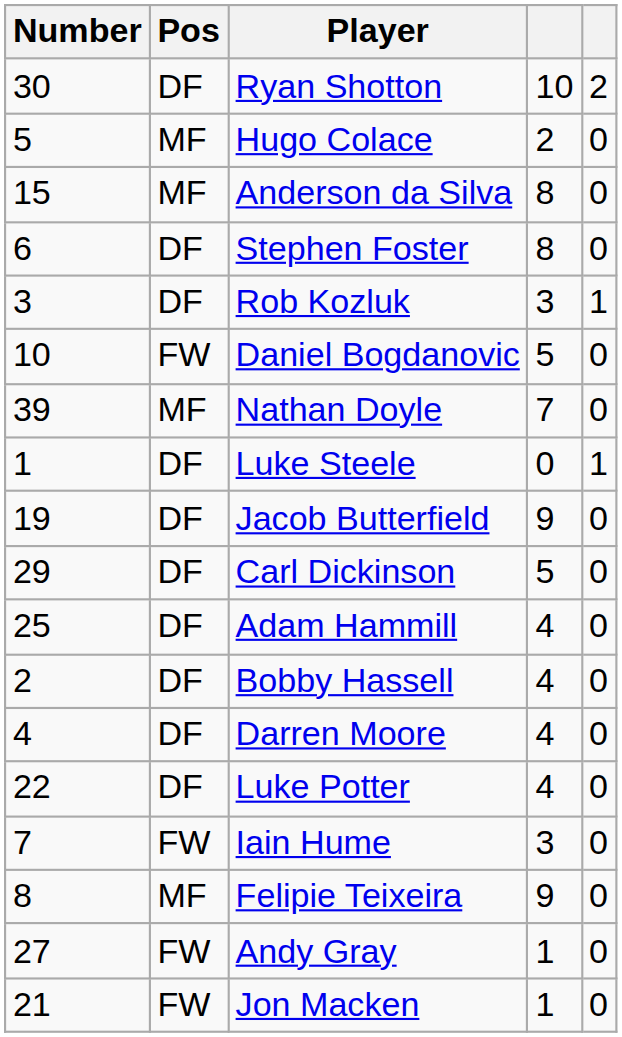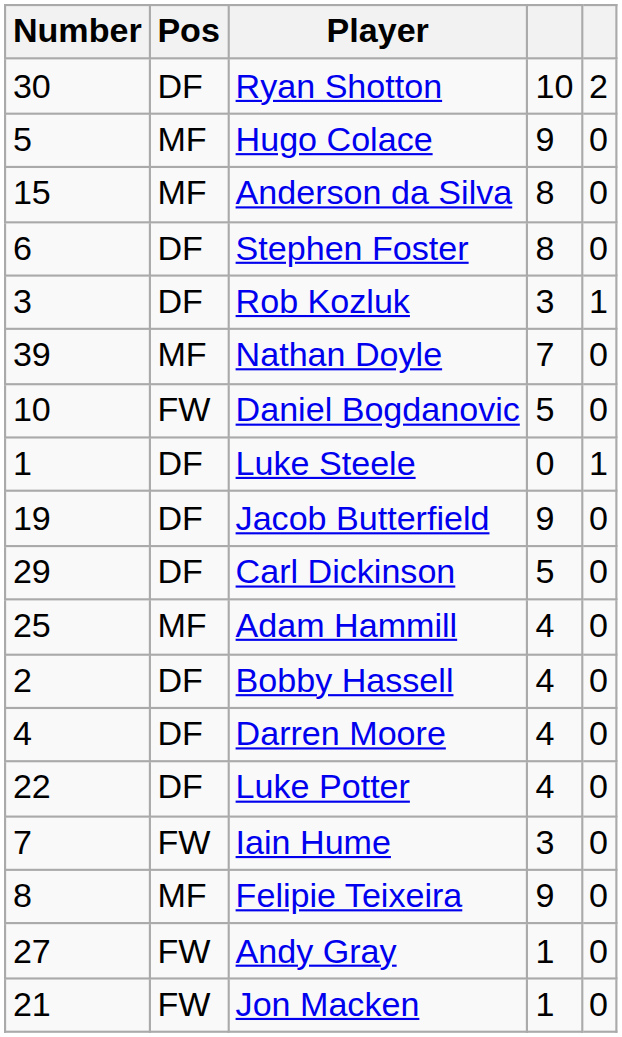 <table class="wikitable">
 <tr>
 <th>Number</th>
 <th>Pos</th>
 <th>Player</th>
 <th></th>
 <th></th>
 </tr>
 <tr>
 <td>30</td>
 <td>DF</td>
 <td align=left><a href='#'>Ryan Shotton</a></td>
 <td>10</td>
 <td>2</td>
 </tr>
 <tr>
 <td>5</td>
 <td>MF</td>
 <td align=left><a href='#'>Hugo Colace</a></td>
-<td>2</td>
+<td>9</td>
 <td>0</td>
 </tr>
 <tr>
 <td>15</td>
 <td>MF</td>
 <td align=left><a href='#'>Anderson da Silva</a></td>
 <td>8</td>
 <td>0</td>
 </tr>
 <tr>
 <td>6</td>
 <td>DF</td>
 <td align=left><a href='#'>Stephen Foster</a></td>
 <td>8</td>
 <td>0</td>
 </tr>
 <tr>
 <td>3</td>
 <td>DF</td>
 <td align=left><a href='#'>Rob Kozluk</a></td>
 <td>3</td>
 <td>1</td>
 </tr>
 <tr>
+<td>39</td>
+<td>MF</td>
+<td align=left><a href='#'>Nathan Doyle</a></td>
+<td>7</td>
+<td>0</td>
+</tr>
+<tr>
 <td>10</td>
 <td>FW</td>
 <td align=left><a href='#'>Daniel Bogdanovic</a></td>
 <td>5</td>
-<td>0</td>
-</tr>
-<tr>
-<td>39</td>
-<td>MF</td>
-<td align=left><a href='#'>Nathan Doyle</a></td>
-<td>7</td>
 <td>0</td>
 </tr>
 <tr>
 <td>1</td>
 <td>DF</td>
 <td align=left><a href='#'>Luke Steele</a></td>
 <td>0</td>
 <td>1</td>
 </tr>
 <tr>
 <td>19</td>
 <td>DF</td>
 <td align=left><a href='#'>Jacob Butterfield</a></td>
 <td>9</td>
 <td>0</td>
 </tr>
 <tr>
 <td>29</td>
 <td>DF</td>
 <td align=left><a href='#'>Carl Dickinson</a></td>
 <td>5</td>
 <td>0</td>
 </tr>
 <tr>
 <td>25</td>
-<td>DF</td>
+<td>MF</td>
 <td align=left><a href='#'>Adam Hammill</a></td>
 <td>4</td>
 <td>0</td>
 </tr>
 <tr>
 <td>2</td>
 <td>DF</td>
 <td align=left><a href='#'>Bobby Hassell</a></td>
 <td>4</td>
 <td>0</td>
 </tr>
 <tr>
 <td>4</td>
 <td>DF</td>
 <td align=left><a href='#'>Darren Moore</a></td>
 <td>4</td>
 <td>0</td>
 </tr>
 <tr>
 <td>22</td>
 <td>DF</td>
 <td align=left><a href='#'>Luke Potter</a></td>
 <td>4</td>
 <td>0</td>
 </tr>
 <tr>
 <td>7</td>
 <td>FW</td>
 <td align=left><a href='#'>Iain Hume</a></td>
 <td>3</td>
 <td>0</td>
 </tr>
 <tr>
 <td>8</td>
 <td>MF</td>
 <td align=left><a href='#'>Felipie Teixeira</a></td>
 <td>9</td>
 <td>0</td>
 </tr>
 <tr>
 <td>27</td>
 <td>FW</td>
 <td align=left><a href='#'>Andy Gray</a></td>
 <td>1</td>
 <td>0</td>
 </tr>
 <tr>
 <td>21</td>
 <td>FW</td>
 <td align=left><a href='#'>Jon Macken</a></td>
 <td>1</td>
 <td>0</td>
 </tr>
 </table>
